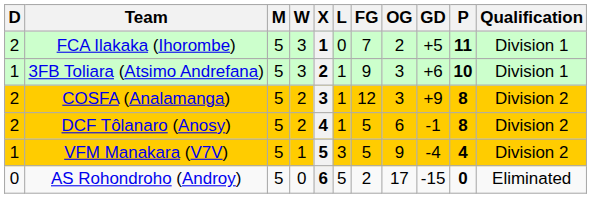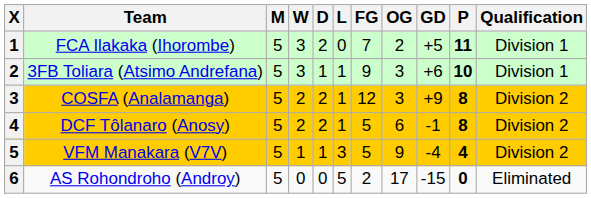 <table class="wikitable sortable">
 <tr>
-<th>D</th>
+<th>X</th>
 <th>Team</th>
 <th>M</th>
 <th>W</th>
-<th>X</th>
+<th>D</th>
 <th>L</th>
 <th>FG</th>
 <th>OG</th>
 <th>GD</th>
 <th>P</th>
 <th>Qualification</th>
 </tr>
 <tr bgcolor="#ccffcc" style="text-align: center;">
-<td>2</td>
+<th>1</th>
 <td><a href='#'>FCA Ilakaka</a> (<a href='#'>Ihorombe</a>)</td>
 <td>5</td>
 <td>3</td>
-<th>1</th>
+<td>2</td>
 <td>0</td>
 <td>7</td>
 <td>2</td>
 <td>+5</td>
 <td><strong>11</strong></td>
 <td>Division 1</td>
 </tr>
 <tr bgcolor="#ccffcc" style="text-align: center;">
-<td>1</td>
+<th>2</th>
 <td><a href='#'>3FB Toliara</a> (<a href='#'>Atsimo Andrefana</a>)</td>
 <td>5</td>
 <td>3</td>
-<th>2</th>
+<td>1</td>
 <td>1</td>
 <td>9</td>
 <td>3</td>
 <td>+6</td>
 <td><strong>10</strong></td>
 <td>Division 1</td>
 </tr>
 <tr bgcolor="#ffcc00" style="text-align: center;">
-<td>2</td>
+<th>3</th>
 <td><a href='#'>COSFA</a> (<a href='#'>Analamanga</a>)</td>
 <td>5</td>
 <td>2</td>
-<th>3</th>
+<td>2</td>
 <td>1</td>
 <td>12</td>
 <td>3</td>
 <td>+9</td>
 <td><strong>8</strong></td>
 <td>Division 2</td>
 </tr>
 <tr bgcolor="#ffcc00" style="text-align: center;">
-<td>2</td>
+<th>4</th>
 <td><a href='#'>DCF Tôlanaro</a> (<a href='#'>Anosy</a>)</td>
 <td>5</td>
 <td>2</td>
-<th>4</th>
+<td>2</td>
 <td>1</td>
 <td>5</td>
 <td>6</td>
 <td>-1</td>
 <td><strong>8</strong></td>
 <td>Division 2</td>
 </tr>
 <tr bgcolor="#ffcc00" style="text-align: center;">
-<td>1</td>
+<th>5</th>
 <td><a href='#'>VFM Manakara</a> (<a href='#'>V7V</a>)</td>
 <td>5</td>
 <td>1</td>
-<th>5</th>
+<td>1</td>
 <td>3</td>
 <td>5</td>
 <td>9</td>
 <td>-4</td>
 <td><strong>4</strong></td>
 <td>Division 2</td>
 </tr>
 <tr style="text-align: center;">
-<td>0</td>
+<th>6</th>
 <td><a href='#'>AS Rohondroho</a> (<a href='#'>Androy</a>)</td>
 <td>5</td>
 <td>0</td>
-<th>6</th>
+<td>0</td>
 <td>5</td>
 <td>2</td>
 <td>17</td>
 <td>-15</td>
 <td><strong>0</strong></td>
 <td>Eliminated</td>
 </tr>
 </table>
